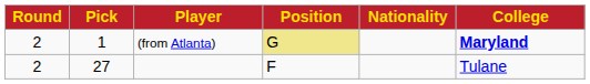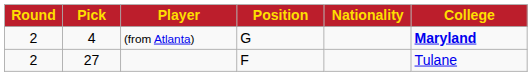 <table class="wikitable sortable sortable">
 <tr>
 <th style="background:#BC1E2C; color:#FEDF00" width="10%">Round</th>
 <th style="background:#BC1E2C; color:#FEDF00" width="10%">Pick</th>
 <th style="background:#BC1E2C; color:#FEDF00" width="20%">Player</th>
 <th style="background:#BC1E2C; color:#FEDF00" width="15%">Position</th>
 <th style="background:#BC1E2C; color:#FEDF00" width="15%">Nationality</th>
 <th style="background:#BC1E2C; color:#FEDF00" width="20%">College</th>
 </tr>
 <tr>
 <td align=center>2</td>
-<td align=center>1</td>
+<td align=center>4</td>
 <td> <small>(from <a href='#'>Atlanta</a>)</small></td>
-<td style="background: khaki;">G</td>
+<td>G</td>
 <td></td>
 <td><strong><a href='#'>Maryland</a></strong></td>
 </tr>
 <tr>
 <td align=center>2</td>
 <td align=center>27</td>
 <td></td>
 <td>F</td>
 <td></td>
 <td><a href='#'>Tulane</a></td>
 </tr>
 </table>
